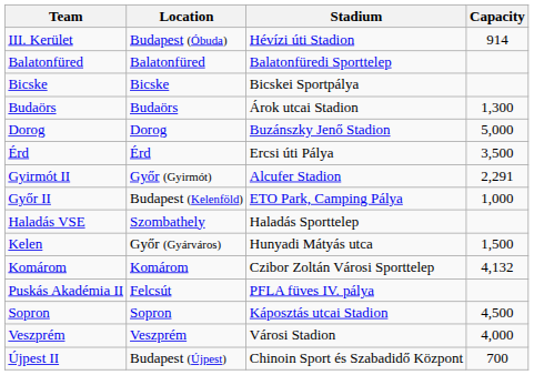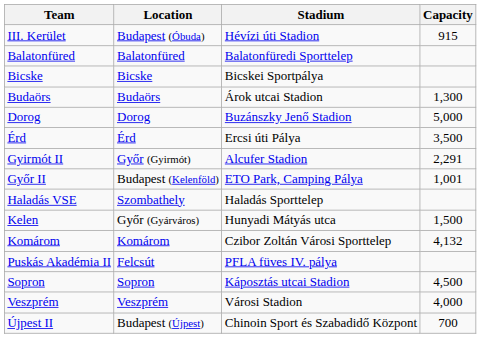 <table class="wikitable sortable">
 <tr>
 <th>Team</th>
 <th>Location</th>
 <th>Stadium</th>
 <th>Capacity</th>
 </tr>
 <tr>
 <td><a href='#'>III. Kerület</a></td>
 <td><a href='#'>Budapest</a> <small>(<a href='#'>Óbuda</a>)</small></td>
 <td><a href='#'>Hévízi úti Stadion</a></td>
-<td align="center">914</td>
+<td align="center">915</td>
 </tr>
 <tr>
 <td><a href='#'>Balatonfüred</a></td>
 <td><a href='#'>Balatonfüred</a></td>
 <td><a href='#'>Balatonfüredi Sporttelep</a></td>
 <td align="center"></td>
 </tr>
 <tr>
 <td><a href='#'>Bicske</a></td>
 <td><a href='#'>Bicske</a></td>
 <td>Bicskei Sportpálya</td>
 <td align="center"></td>
 </tr>
 <tr>
 <td><a href='#'>Budaörs</a></td>
 <td><a href='#'>Budaörs</a></td>
 <td>Árok utcai Stadion</td>
 <td align="center">1,300</td>
 </tr>
 <tr>
 <td><a href='#'>Dorog</a></td>
 <td><a href='#'>Dorog</a></td>
 <td><a href='#'>Buzánszky Jenő Stadion</a></td>
 <td align="center">5,000</td>
 </tr>
 <tr>
 <td><a href='#'>Érd</a></td>
 <td><a href='#'>Érd</a></td>
 <td>Ercsi úti Pálya</td>
 <td align="center">3,500</td>
 </tr>
 <tr>
 <td><a href='#'>Gyirmót II</a></td>
 <td><a href='#'>Győr</a> <small>(Gyirmót)</small></td>
 <td><a href='#'>Alcufer Stadion</a></td>
 <td align="center">2,291</td>
 </tr>
 <tr>
 <td><a href='#'>Győr II</a></td>
 <td>Budapest <small>(<a href='#'>Kelenföld</a>)</small></td>
 <td><a href='#'>ETO Park, Camping Pálya</a></td>
-<td align="center">1,000</td>
+<td align="center">1,001</td>
 </tr>
 <tr>
 <td><a href='#'>Haladás VSE</a></td>
 <td><a href='#'>Szombathely</a></td>
 <td>Haladás Sporttelep</td>
 <td align="center"></td>
 </tr>
 <tr>
 <td><a href='#'>Kelen</a></td>
 <td>Győr <small>(Gyárváros)</small></td>
 <td>Hunyadi Mátyás utca</td>
 <td align="center">1,500</td>
 </tr>
 <tr>
 <td><a href='#'>Komárom</a></td>
 <td><a href='#'>Komárom</a></td>
 <td>Czibor Zoltán Városi Sporttelep</td>
 <td align="center">4,132</td>
 </tr>
 <tr>
 <td><a href='#'>Puskás Akadémia II</a></td>
 <td><a href='#'>Felcsút</a></td>
 <td><a href='#'>PFLA füves IV. pálya</a></td>
 <td align="center"></td>
 </tr>
 <tr>
 <td><a href='#'>Sopron</a></td>
 <td><a href='#'>Sopron</a></td>
 <td><a href='#'>Káposztás utcai Stadion</a></td>
 <td align="center">4,500</td>
 </tr>
 <tr>
 <td><a href='#'>Veszprém</a></td>
 <td><a href='#'>Veszprém</a></td>
 <td>Városi Stadion</td>
 <td align="center">4,000</td>
 </tr>
 <tr>
 <td><a href='#'>Újpest II</a></td>
 <td>Budapest <small>(<a href='#'>Újpest</a>)</small></td>
 <td>Chinoin Sport és Szabadidő Központ</td>
 <td align="center">700</td>
 </tr>
 </table>
